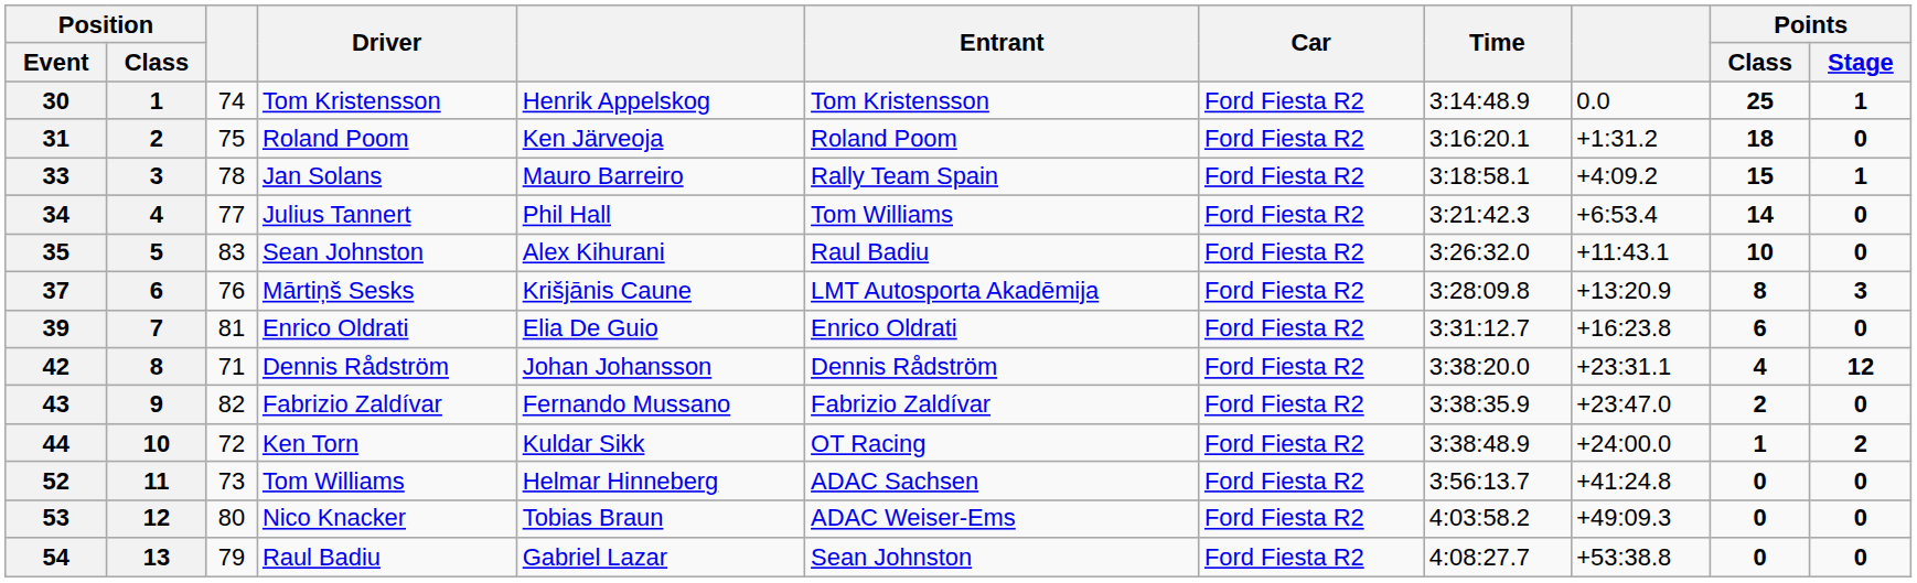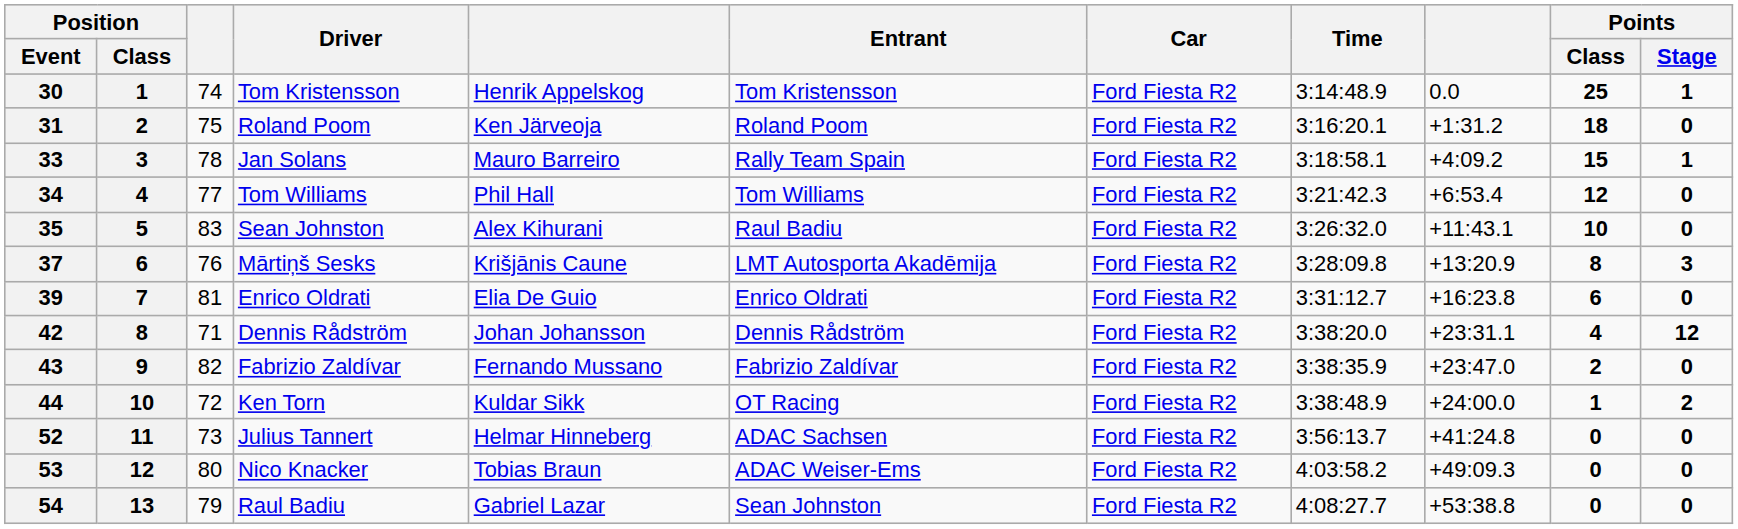 <table class="wikitable" width=85% style="font-size: 85%;">
 <tr>
 <th colspan="2">Position</th>
 <th rowspan="2"></th>
 <th rowspan="2">Driver</th>
 <th rowspan="2"></th>
 <th rowspan="2">Entrant</th>
 <th rowspan="2">Car</th>
 <th rowspan="2">Time</th>
 <th rowspan="2"></th>
 <th colspan="2">Points</th>
 </tr>
 <tr>
 <th>Event</th>
 <th>Class</th>
 <th>Class</th>
 <th><a href='#'>Stage</a></th>
 </tr>
 <tr>
 <th>30</th>
 <th>1</th>
 <td align="center">74</td>
 <td nowrap><a href='#'>Tom Kristensson</a></td>
 <td nowrap><a href='#'>Henrik Appelskog</a></td>
 <td><a href='#'>Tom Kristensson</a></td>
 <td><a href='#'>Ford Fiesta R2</a></td>
 <td>3:14:48.9</td>
 <td>0.0</td>
 <td align="center"><strong>25</strong></td>
 <td align="center"><strong>1</strong></td>
 </tr>
 <tr>
 <th>31</th>
 <th>2</th>
 <td align="center">75</td>
 <td><a href='#'>Roland Poom</a></td>
 <td><a href='#'>Ken Järveoja</a></td>
 <td><a href='#'>Roland Poom</a></td>
 <td><a href='#'>Ford Fiesta R2</a></td>
 <td>3:16:20.1</td>
 <td>+1:31.2</td>
 <td align="center"><strong>18</strong></td>
 <td align="center"><strong>0</strong></td>
 </tr>
 <tr>
 <th>33</th>
 <th>3</th>
 <td align="center">78</td>
 <td><a href='#'>Jan Solans</a></td>
 <td><a href='#'>Mauro Barreiro</a></td>
 <td><a href='#'>Rally Team Spain</a></td>
 <td nowrap><a href='#'>Ford Fiesta R2</a></td>
 <td>3:18:58.1</td>
 <td>+4:09.2</td>
 <td align="center"><strong>15</strong></td>
 <td align="center"><strong>1</strong></td>
 </tr>
 <tr>
 <th>34</th>
 <th>4</th>
 <td align="center">77</td>
-<td><a href='#'>Julius Tannert</a></td>
+<td><a href='#'>Tom Williams</a></td>
 <td><a href='#'>Phil Hall</a></td>
 <td><a href='#'>Tom Williams</a></td>
 <td><a href='#'>Ford Fiesta R2</a></td>
 <td>3:21:42.3</td>
 <td>+6:53.4</td>
-<td align="center"><strong>14</strong></td>
+<td align="center"><strong>12</strong></td>
 <td align="center"><strong>0</strong></td>
 </tr>
 <tr>
 <th>35</th>
 <th>5</th>
 <td align="center">83</td>
 <td><a href='#'>Sean Johnston</a></td>
 <td><a href='#'>Alex Kihurani</a></td>
 <td><a href='#'>Raul Badiu</a></td>
 <td><a href='#'>Ford Fiesta R2</a></td>
 <td>3:26:32.0</td>
 <td>+11:43.1</td>
 <td align="center"><strong>10</strong></td>
 <td align="center"><strong>0</strong></td>
 </tr>
 <tr>
 <th>37</th>
 <th>6</th>
 <td align="center">76</td>
 <td><a href='#'>Mārtiņš Sesks</a></td>
 <td><a href='#'>Krišjānis Caune</a></td>
 <td nowrap><a href='#'>LMT Autosporta Akadēmija</a></td>
 <td><a href='#'>Ford Fiesta R2</a></td>
 <td>3:28:09.8</td>
 <td>+13:20.9</td>
 <td align="center"><strong>8</strong></td>
 <td align="center"><strong>3</strong></td>
 </tr>
 <tr>
 <th>39</th>
 <th>7</th>
 <td align="center">81</td>
 <td><a href='#'>Enrico Oldrati</a></td>
 <td><a href='#'>Elia De Guio</a></td>
 <td><a href='#'>Enrico Oldrati</a></td>
 <td><a href='#'>Ford Fiesta R2</a></td>
 <td>3:31:12.7</td>
 <td>+16:23.8</td>
 <td align="center"><strong>6</strong></td>
 <td align="center"><strong>0</strong></td>
 </tr>
 <tr>
 <th>42</th>
 <th>8</th>
 <td align="center">71</td>
 <td nowrap><a href='#'>Dennis Rådström</a></td>
 <td nowrap><a href='#'>Johan Johansson</a></td>
 <td><a href='#'>Dennis Rådström</a></td>
 <td><a href='#'>Ford Fiesta R2</a></td>
 <td>3:38:20.0</td>
 <td>+23:31.1</td>
 <td align="center"><strong>4</strong></td>
 <td align="center"><strong>12</strong></td>
 </tr>
 <tr>
 <th>43</th>
 <th>9</th>
 <td align="center">82</td>
 <td><a href='#'>Fabrizio Zaldívar</a></td>
 <td nowrap><a href='#'>Fernando Mussano</a></td>
 <td><a href='#'>Fabrizio Zaldívar</a></td>
 <td><a href='#'>Ford Fiesta R2</a></td>
 <td>3:38:35.9</td>
 <td>+23:47.0</td>
 <td align="center"><strong>2</strong></td>
 <td align="center"><strong>0</strong></td>
 </tr>
 <tr>
 <th>44</th>
 <th>10</th>
 <td align="center">72</td>
 <td><a href='#'>Ken Torn</a></td>
 <td><a href='#'>Kuldar Sikk</a></td>
 <td><a href='#'>OT Racing</a></td>
 <td><a href='#'>Ford Fiesta R2</a></td>
 <td>3:38:48.9</td>
 <td>+24:00.0</td>
 <td align="center"><strong>1</strong></td>
 <td align="center"><strong>2</strong></td>
 </tr>
 <tr>
 <th>52</th>
 <th>11</th>
 <td align="center">73</td>
-<td><a href='#'>Tom Williams</a></td>
+<td><a href='#'>Julius Tannert</a></td>
 <td><a href='#'>Helmar Hinneberg</a></td>
 <td><a href='#'>ADAC Sachsen</a></td>
 <td><a href='#'>Ford Fiesta R2</a></td>
 <td>3:56:13.7</td>
 <td>+41:24.8</td>
 <td align="center"><strong>0</strong></td>
 <td align="center"><strong>0</strong></td>
 </tr>
 <tr>
 <th>53</th>
 <th>12</th>
 <td align="center">80</td>
 <td><a href='#'>Nico Knacker</a></td>
 <td><a href='#'>Tobias Braun</a></td>
 <td><a href='#'>ADAC Weiser-Ems</a></td>
 <td><a href='#'>Ford Fiesta R2</a></td>
 <td>4:03:58.2</td>
 <td>+49:09.3</td>
 <td align="center"><strong>0</strong></td>
 <td align="center"><strong>0</strong></td>
 </tr>
 <tr>
 <th>54</th>
 <th>13</th>
 <td align="center">79</td>
 <td><a href='#'>Raul Badiu</a></td>
 <td><a href='#'>Gabriel Lazar</a></td>
 <td><a href='#'>Sean Johnston</a></td>
 <td><a href='#'>Ford Fiesta R2</a></td>
 <td>4:08:27.7</td>
 <td>+53:38.8</td>
 <td align="center"><strong>0</strong></td>
 <td align="center"><strong>0</strong></td>
 </tr>
 </table>
